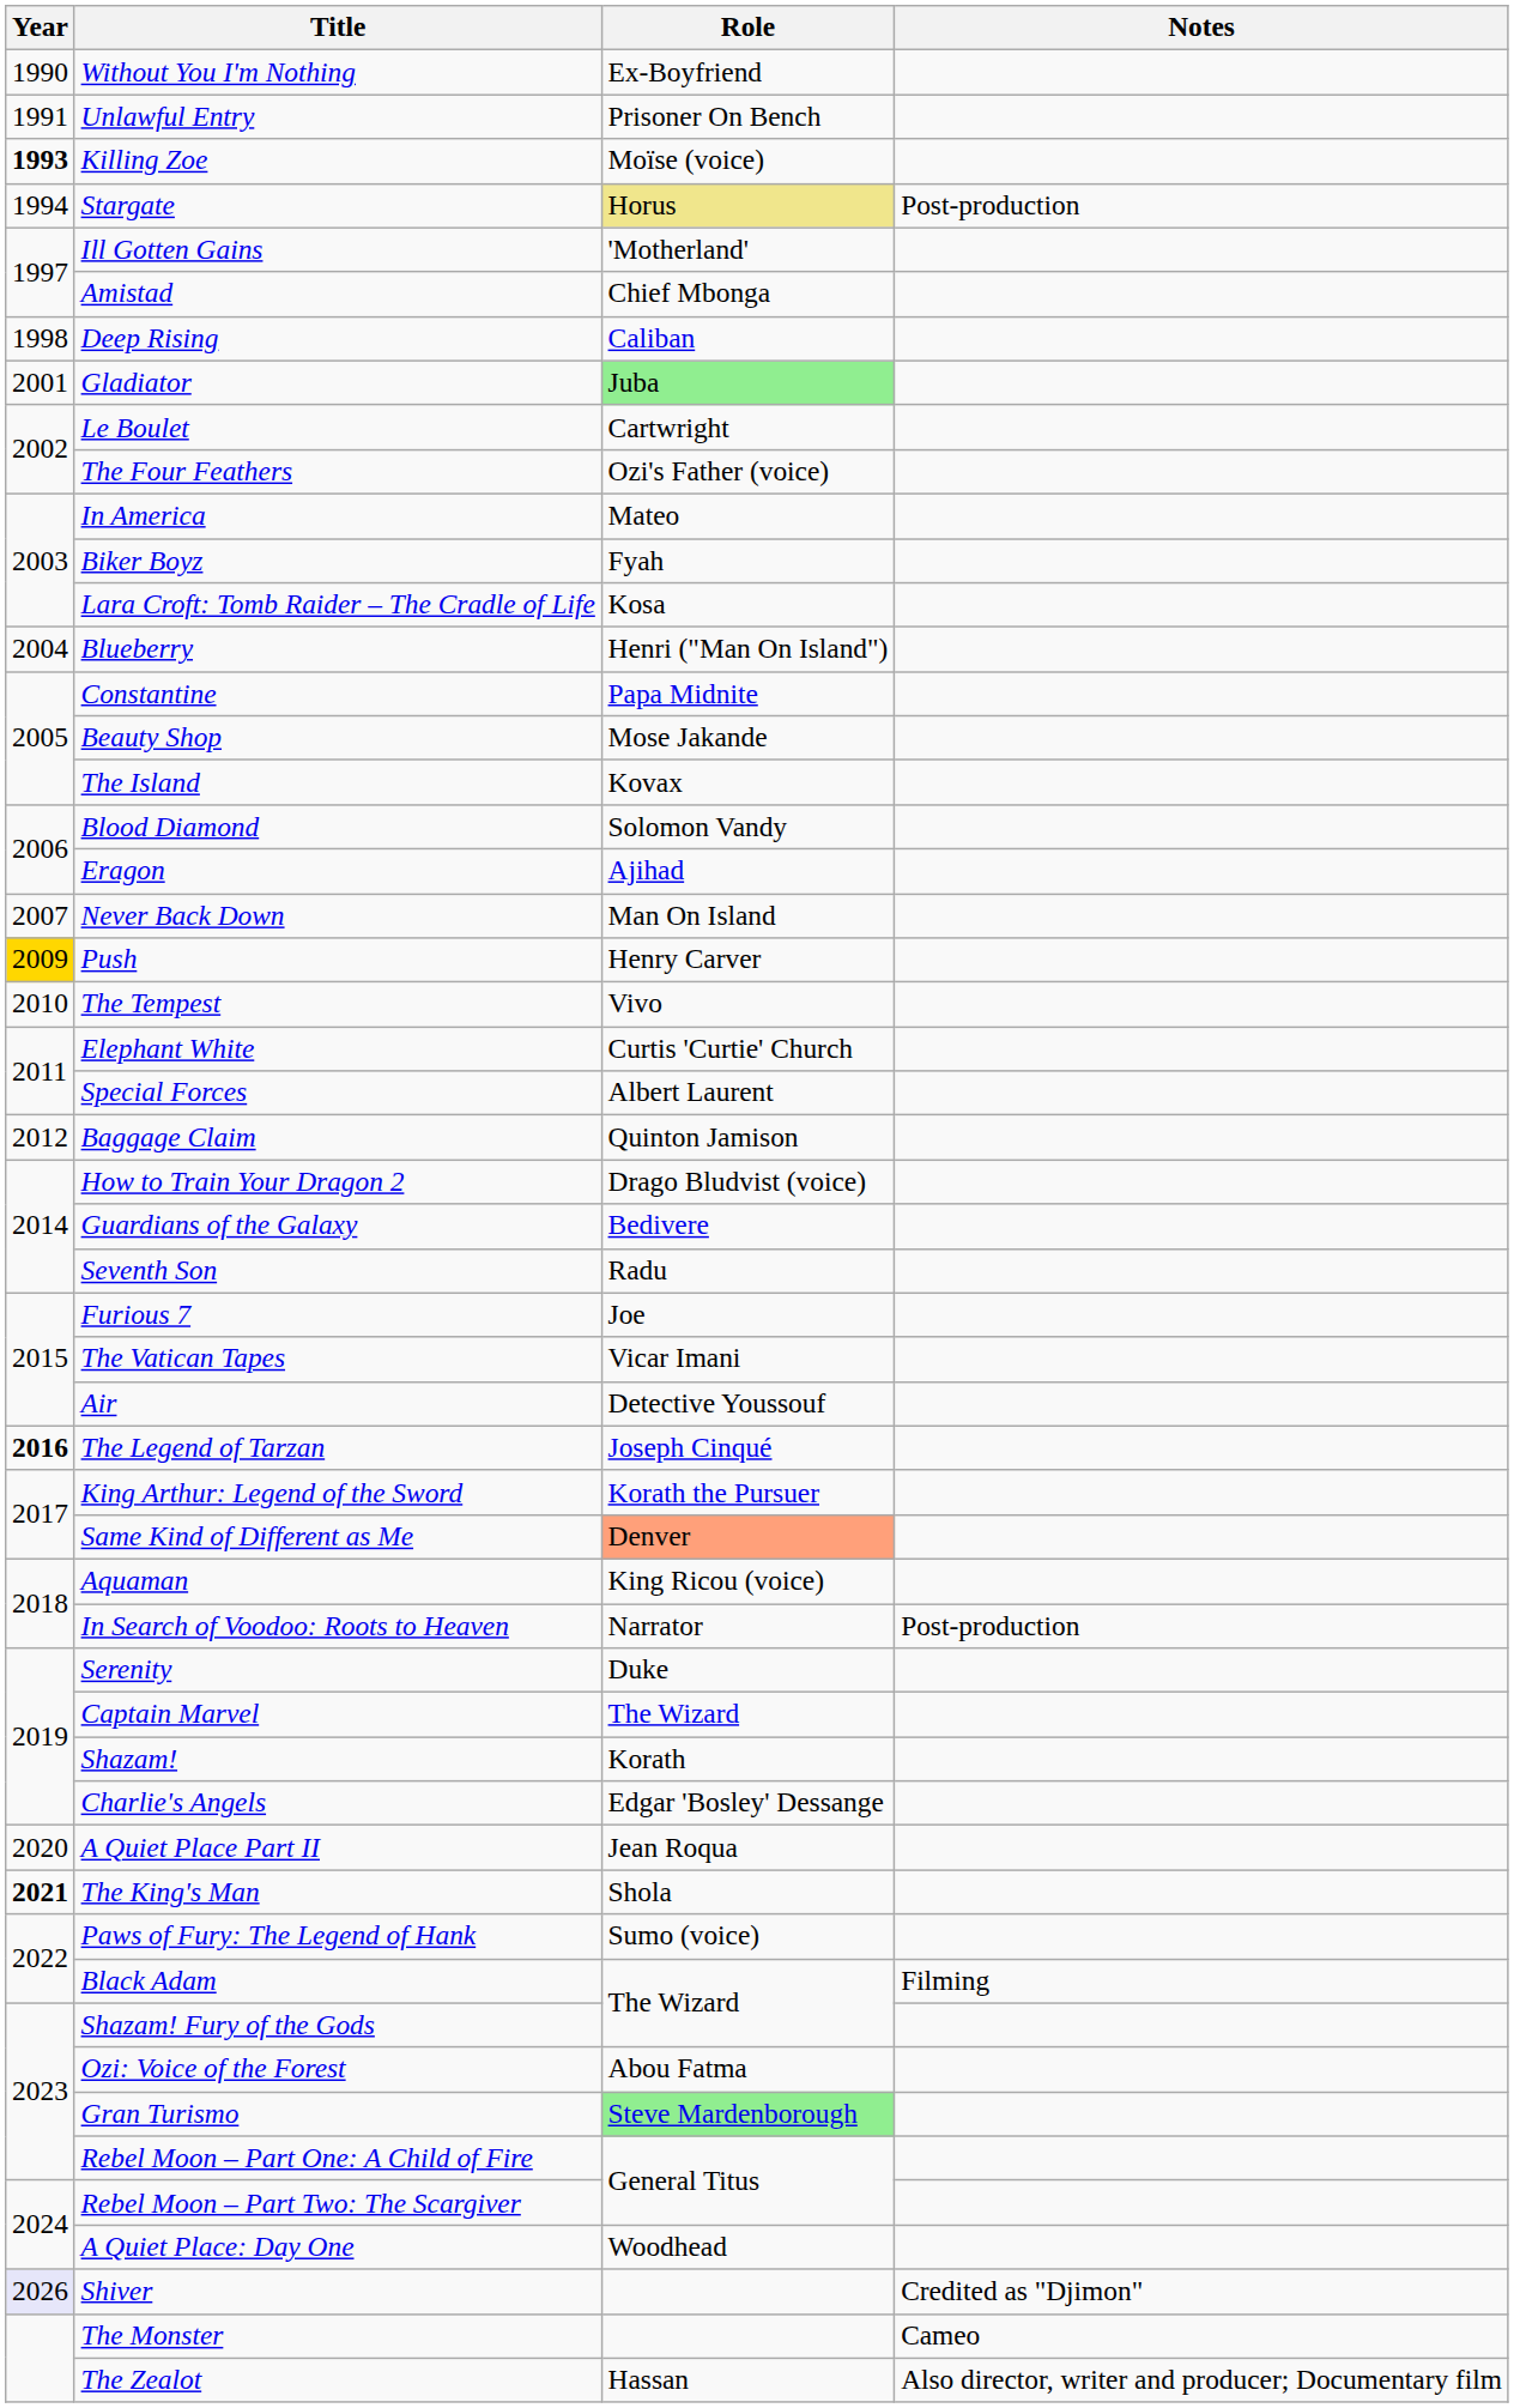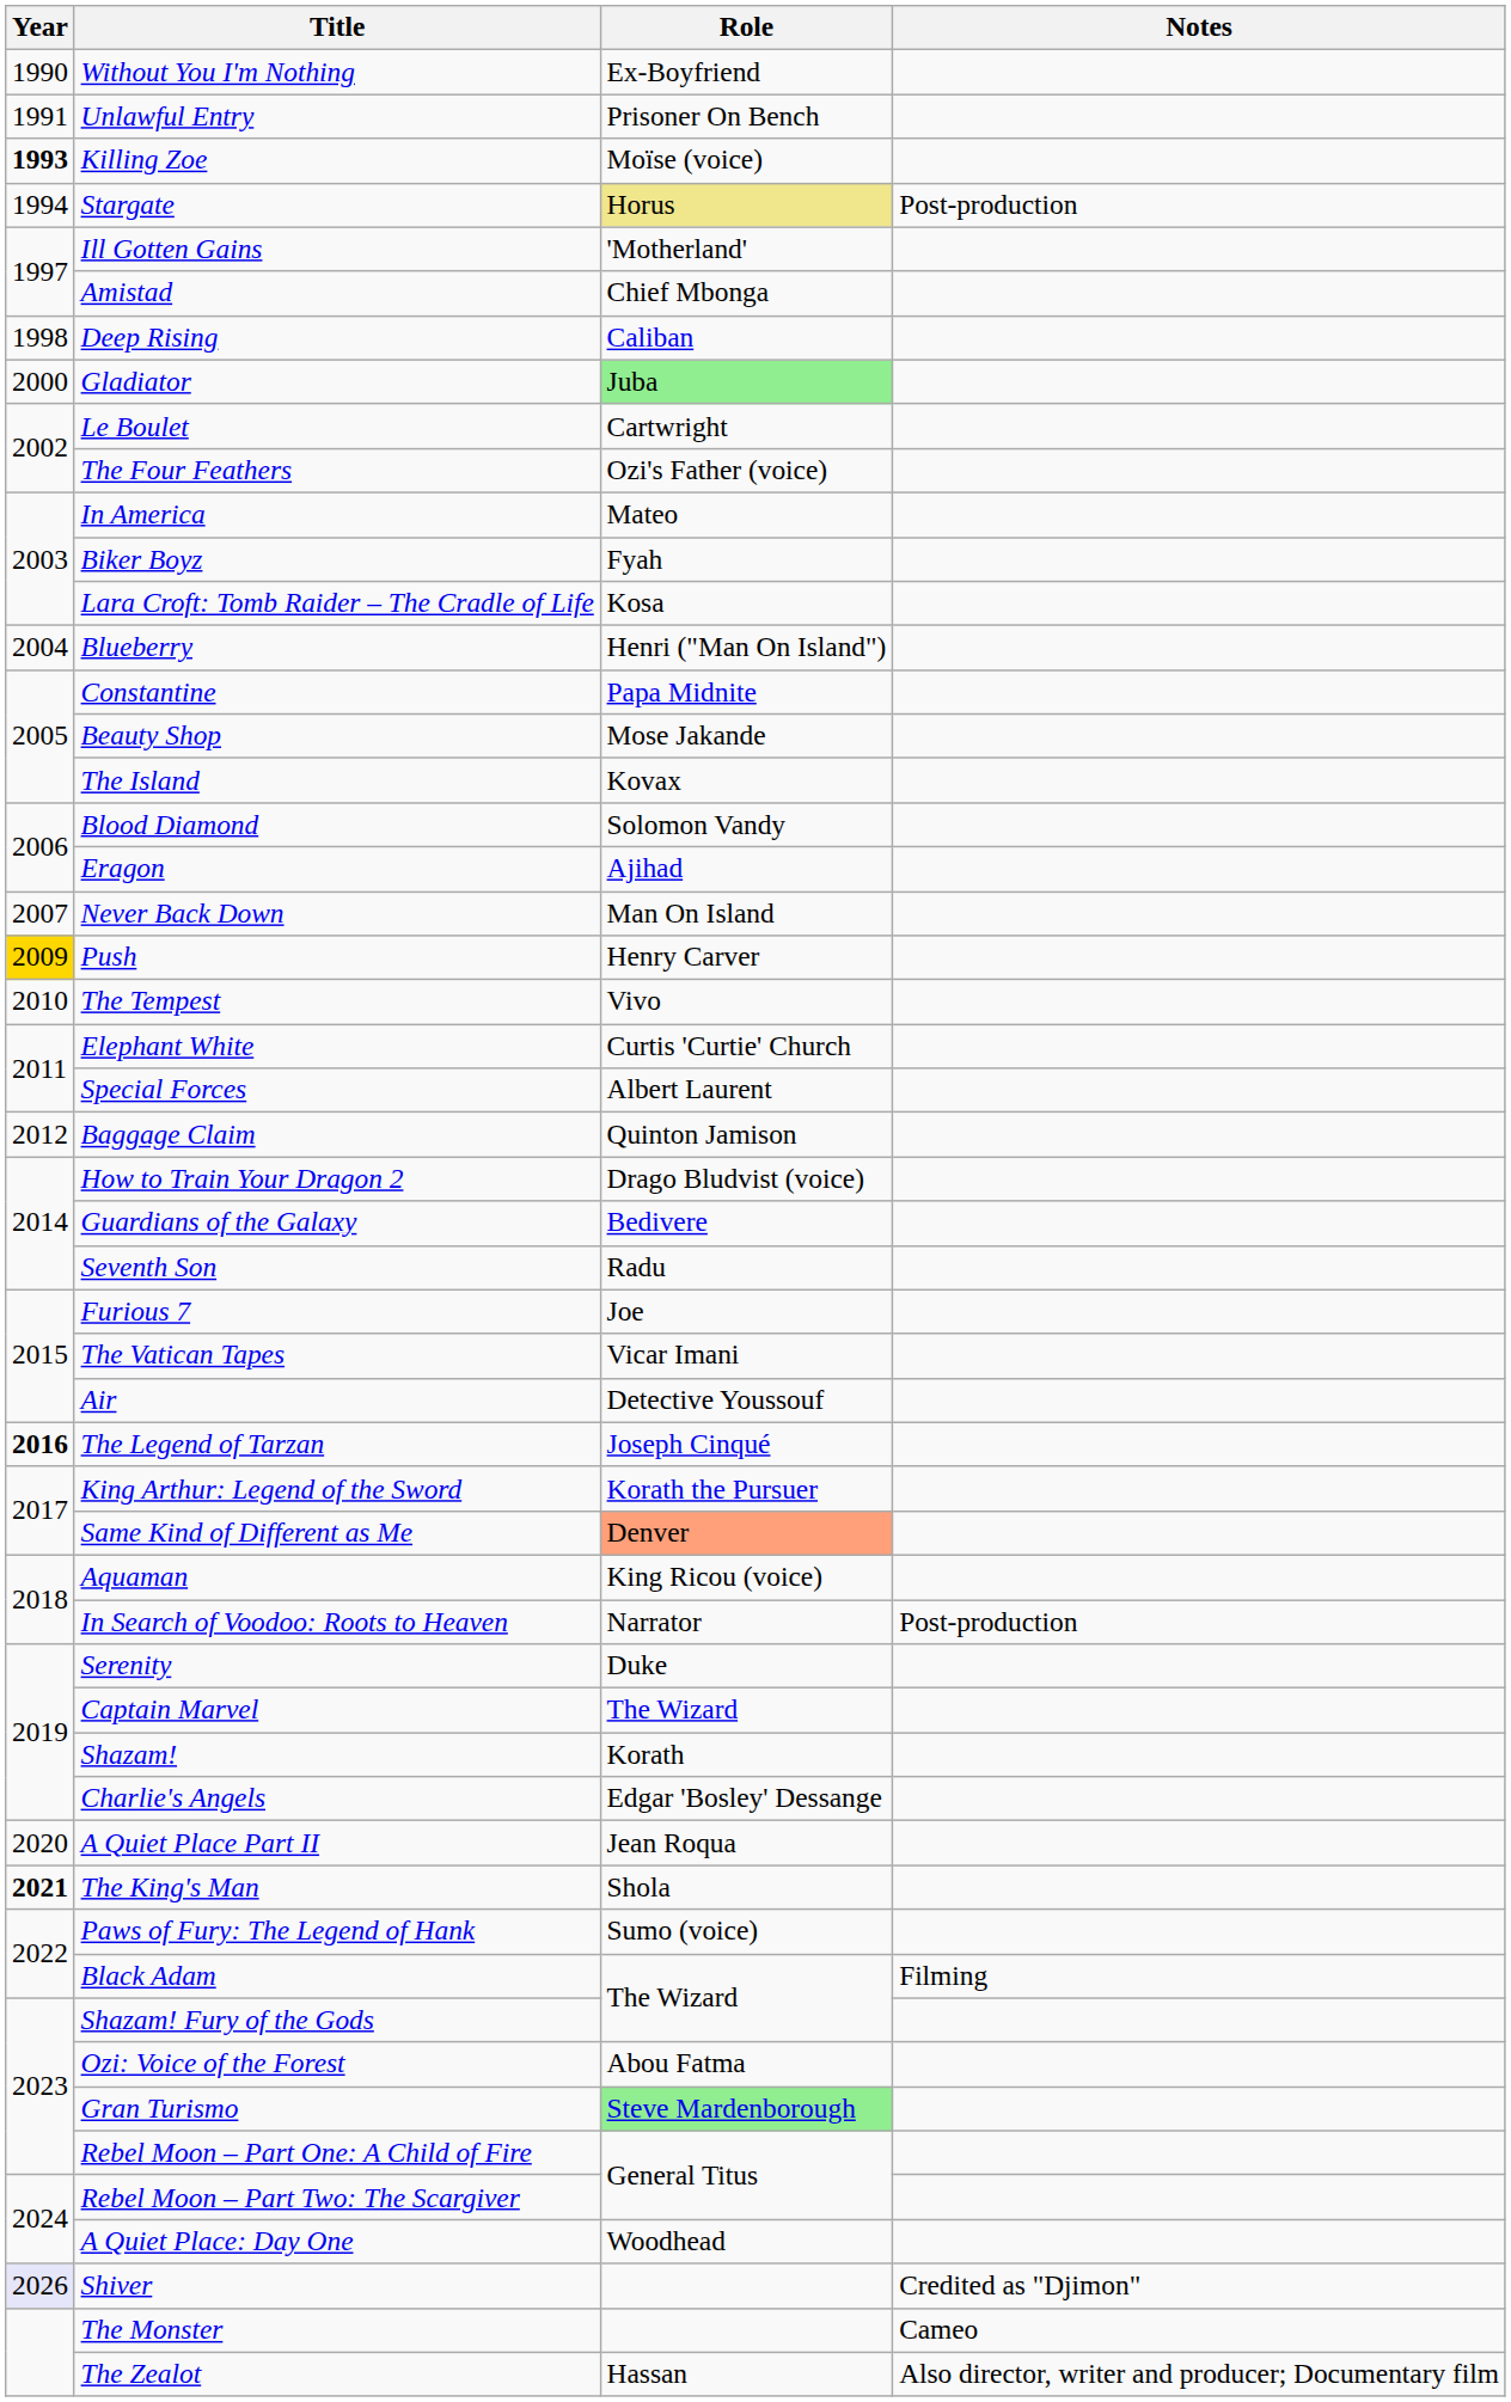 <table class="wikitable sortable">
 <tr>
 <th>Year</th>
 <th>Title</th>
 <th>Role</th>
 <th class="unsortable">Notes</th>
 </tr>
 <tr>
 <td>1990</td>
 <td><em><a href='#'>Without You I'm Nothing</a></em></td>
 <td>Ex-Boyfriend</td>
 <td></td>
 </tr>
 <tr>
 <td>1991</td>
 <td><em><a href='#'>Unlawful Entry</a></em></td>
 <td>Prisoner On Bench</td>
 <td></td>
 </tr>
 <tr>
 <td><strong>1993</strong></td>
 <td><em><a href='#'>Killing Zoe</a></em></td>
 <td>Moïse (voice)</td>
 <td></td>
 </tr>
 <tr>
 <td>1994</td>
 <td><em><a href='#'>Stargate</a></em></td>
 <td style="background: khaki;">Horus</td>
 <td>Post-production</td>
 </tr>
 <tr>
 <td rowspan=2>1997</td>
 <td><em><a href='#'>Ill Gotten Gains</a></em></td>
 <td>'Motherland'</td>
 <td></td>
 </tr>
 <tr>
 <td><em><a href='#'>Amistad</a></em></td>
 <td>Chief Mbonga</td>
 <td></td>
 </tr>
 <tr>
 <td>1998</td>
 <td><em><a href='#'>Deep Rising</a></em></td>
 <td><a href='#'>Caliban</a></td>
 <td></td>
 </tr>
 <tr>
-<td>2001</td>
+<td>2000</td>
 <td><em><a href='#'>Gladiator</a></em></td>
 <td style="background: lightgreen;">Juba</td>
 <td></td>
 </tr>
 <tr>
 <td rowspan=2>2002</td>
 <td><em><a href='#'>Le Boulet</a></em></td>
 <td>Cartwright</td>
 <td></td>
 </tr>
 <tr>
 <td><em><a href='#'>The Four Feathers</a></em></td>
 <td>Ozi's Father (voice)</td>
 <td></td>
 </tr>
 <tr>
 <td rowspan=3>2003</td>
 <td><em><a href='#'>In America</a></em></td>
 <td>Mateo</td>
 <td></td>
 </tr>
 <tr>
 <td><em><a href='#'>Biker Boyz</a></em></td>
 <td>Fyah</td>
 <td></td>
 </tr>
 <tr>
 <td><em><a href='#'>Lara Croft: Tomb Raider – The Cradle of Life</a></em></td>
 <td>Kosa</td>
 <td></td>
 </tr>
 <tr>
 <td>2004</td>
 <td><em><a href='#'>Blueberry</a></em></td>
 <td>Henri ("Man On Island")</td>
 <td></td>
 </tr>
 <tr>
 <td rowspan=3>2005</td>
 <td><em><a href='#'>Constantine</a></em></td>
 <td><a href='#'>Papa Midnite</a></td>
 <td></td>
 </tr>
 <tr>
 <td><em><a href='#'>Beauty Shop</a></em></td>
 <td>Mose Jakande</td>
 <td></td>
 </tr>
 <tr>
 <td><em><a href='#'>The Island</a></em></td>
 <td>Kovax</td>
 <td></td>
 </tr>
 <tr>
 <td rowspan=2>2006</td>
 <td><em><a href='#'>Blood Diamond</a></em></td>
 <td>Solomon Vandy</td>
 <td></td>
 </tr>
 <tr>
 <td><em><a href='#'>Eragon</a></em></td>
 <td><a href='#'>Ajihad</a></td>
 <td></td>
 </tr>
 <tr>
 <td>2007</td>
 <td><em><a href='#'>Never Back Down</a></em></td>
 <td>Man On Island</td>
 <td></td>
 </tr>
 <tr>
 <td style="background: gold;">2009</td>
 <td><em><a href='#'>Push</a></em></td>
 <td>Henry Carver</td>
 <td></td>
 </tr>
 <tr>
 <td>2010</td>
 <td><em><a href='#'>The Tempest</a></em></td>
 <td>Vivo</td>
 <td></td>
 </tr>
 <tr>
 <td rowspan=2>2011</td>
 <td><em><a href='#'>Elephant White</a></em></td>
 <td>Curtis 'Curtie' Church</td>
 <td></td>
 </tr>
 <tr>
 <td><em><a href='#'>Special Forces</a></em></td>
 <td>Albert Laurent</td>
 <td></td>
 </tr>
 <tr>
 <td>2012</td>
 <td><em><a href='#'>Baggage Claim</a></em></td>
 <td>Quinton Jamison</td>
 <td></td>
 </tr>
 <tr>
 <td rowspan=3>2014</td>
 <td><em><a href='#'>How to Train Your Dragon 2</a></em></td>
 <td>Drago Bludvist (voice)</td>
 <td></td>
 </tr>
 <tr>
 <td><em><a href='#'>Guardians of the Galaxy</a></em></td>
 <td><a href='#'>Bedivere</a></td>
 <td></td>
 </tr>
 <tr>
 <td><em><a href='#'>Seventh Son</a></em></td>
 <td>Radu</td>
 <td></td>
 </tr>
 <tr>
 <td rowspan=3>2015</td>
 <td><em><a href='#'>Furious 7</a></em></td>
 <td>Joe</td>
 <td></td>
 </tr>
 <tr>
 <td><em><a href='#'>The Vatican Tapes</a></em></td>
 <td>Vicar Imani</td>
 <td></td>
 </tr>
 <tr>
 <td><em><a href='#'>Air</a></em></td>
 <td>Detective Youssouf</td>
 <td></td>
 </tr>
 <tr>
 <td><strong>2016</strong></td>
 <td><em><a href='#'>The Legend of Tarzan</a></em></td>
 <td><a href='#'>Joseph Cinqué</a></td>
 <td></td>
 </tr>
 <tr>
 <td rowspan=2>2017</td>
 <td><em><a href='#'>King Arthur: Legend of the Sword</a></em></td>
 <td><a href='#'>Korath the Pursuer</a></td>
 <td></td>
 </tr>
 <tr>
 <td><em><a href='#'>Same Kind of Different as Me</a></em></td>
 <td style="background: lightsalmon;">Denver</td>
 <td></td>
 </tr>
 <tr>
 <td rowspan=2>2018</td>
 <td><em><a href='#'>Aquaman</a></em></td>
 <td>King Ricou (voice)</td>
 <td></td>
 </tr>
 <tr>
 <td><em><a href='#'>In Search of Voodoo: Roots to Heaven</a></em></td>
 <td>Narrator</td>
 <td>Post-production</td>
 </tr>
 <tr>
 <td rowspan=4>2019</td>
 <td><em><a href='#'>Serenity</a></em></td>
 <td>Duke</td>
 <td></td>
 </tr>
 <tr>
 <td><em><a href='#'>Captain Marvel</a></em></td>
 <td><a href='#'>The Wizard</a></td>
 <td></td>
 </tr>
 <tr>
 <td><em><a href='#'>Shazam!</a></em></td>
 <td>Korath</td>
 <td></td>
 </tr>
 <tr>
 <td><em><a href='#'>Charlie's Angels</a></em></td>
 <td>Edgar 'Bosley' Dessange</td>
 <td></td>
 </tr>
 <tr>
 <td rowspan="1">2020</td>
 <td><em><a href='#'>A Quiet Place Part II</a></em></td>
 <td>Jean Roqua</td>
 <td></td>
 </tr>
 <tr>
 <td rowspwan="1"><strong>2021</strong></td>
 <td><em><a href='#'>The King's Man</a></em></td>
 <td>Shola</td>
 <td></td>
 </tr>
 <tr>
 <td rowspan="2">2022</td>
 <td><em><a href='#'>Paws of Fury: The Legend of Hank</a></em></td>
 <td>Sumo (voice)</td>
 <td></td>
 </tr>
 <tr>
 <td><em><a href='#'>Black Adam</a></em></td>
 <td rowspan="2">The Wizard</td>
 <td>Filming</td>
 </tr>
 <tr>
 <td rowspan="4">2023</td>
 <td><em><a href='#'>Shazam! Fury of the Gods</a></em></td>
 <td></td>
 </tr>
 <tr>
 <td><em><a href='#'>Ozi: Voice of the Forest</a></em></td>
 <td>Abou Fatma</td>
 <td></td>
 </tr>
 <tr>
 <td><em><a href='#'>Gran Turismo</a></em></td>
 <td style="background: lightgreen;"><a href='#'>Steve Mardenborough</a></td>
 <td></td>
 </tr>
 <tr>
 <td><em><a href='#'>Rebel Moon – Part One: A Child of Fire</a></em></td>
 <td rowspan=2>General Titus</td>
 <td></td>
 </tr>
 <tr>
 <td rowspan="2">2024</td>
 <td><em><a href='#'>Rebel Moon – Part Two: The Scargiver</a></em></td>
 <td></td>
 </tr>
 <tr>
 <td><em><a href='#'>A Quiet Place: Day One</a></em></td>
 <td>Woodhead</td>
 <td></td>
 </tr>
 <tr>
 <td style="background: lavender;">2026</td>
 <td><em><a href='#'>Shiver</a></em></td>
 <td></td>
 <td>Credited as "Djimon"</td>
 </tr>
 <tr>
 <td rowspan="2"></td>
 <td><em><a href='#'>The Monster</a></em></td>
 <td></td>
 <td>Cameo</td>
 </tr>
 <tr>
 <td><em><a href='#'>The Zealot</a></em></td>
 <td>Hassan</td>
 <td>Also director, writer and producer; Documentary film</td>
 </tr>
 </table>
